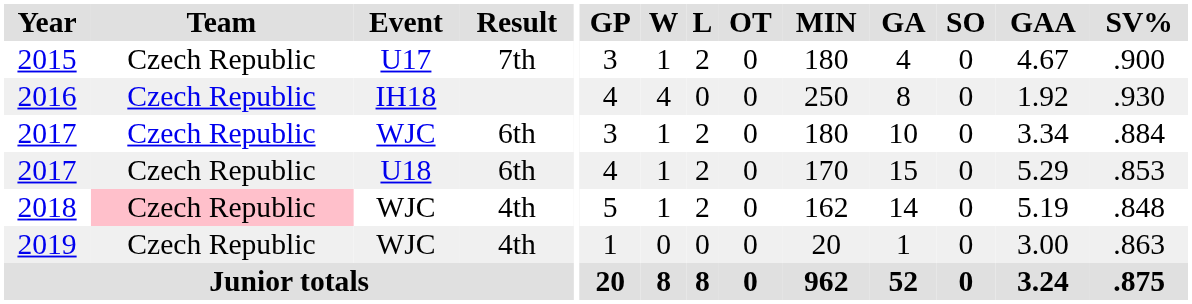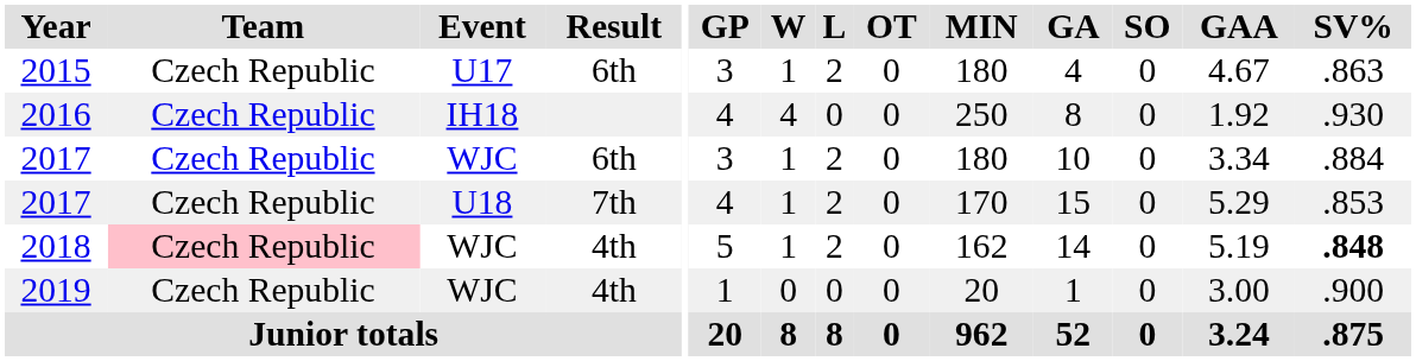 <table border="0" cellpadding="1" cellspacing="0" ID="Table3" style="text-align:center; width:40em">
 <tr ALIGN="center" bgcolor="#e0e0e0">
 <th>Year</th>
 <th>Team</th>
 <th>Event</th>
 <th>Result</th>
 <th rowspan="99" bgcolor="#ffffff"></th>
 <th>GP</th>
 <th>W</th>
 <th>L</th>
 <th>OT</th>
 <th>MIN</th>
 <th>GA</th>
 <th>SO</th>
 <th>GAA</th>
 <th>SV%</th>
 </tr>
 <tr>
 <td><a href='#'>2015</a></td>
 <td>Czech Republic</td>
 <td><a href='#'>U17</a></td>
-<td>7th</td>
+<td>6th</td>
 <td>3</td>
 <td>1</td>
 <td>2</td>
 <td>0</td>
 <td>180</td>
 <td>4</td>
 <td>0</td>
 <td>4.67</td>
-<td>.900</td>
+<td>.863</td>
 </tr>
 <tr bgcolor="#f0f0f0">
 <td><a href='#'>2016</a></td>
 <td><a href='#'>Czech Republic</a></td>
 <td><a href='#'>IH18</a></td>
 <td></td>
 <td>4</td>
 <td>4</td>
 <td>0</td>
 <td>0</td>
 <td>250</td>
 <td>8</td>
 <td>0</td>
 <td>1.92</td>
 <td>.930</td>
 </tr>
 <tr ALIGN="center">
 <td><a href='#'>2017</a></td>
 <td><a href='#'>Czech Republic</a></td>
 <td><a href='#'>WJC</a></td>
 <td>6th</td>
 <td>3</td>
 <td>1</td>
 <td>2</td>
 <td>0</td>
 <td>180</td>
 <td>10</td>
 <td>0</td>
 <td>3.34</td>
 <td>.884</td>
 </tr>
 <tr ALIGN="center" bgcolor="#f0f0f0">
 <td><a href='#'>2017</a></td>
 <td>Czech Republic</td>
 <td><a href='#'>U18</a></td>
-<td>6th</td>
+<td>7th</td>
 <td>4</td>
 <td>1</td>
 <td>2</td>
 <td>0</td>
 <td>170</td>
 <td>15</td>
 <td>0</td>
 <td>5.29</td>
 <td>.853</td>
 </tr>
 <tr ALIGN="center">
 <td><a href='#'>2018</a></td>
 <td style="background: pink;">Czech Republic</td>
 <td>WJC</td>
 <td>4th</td>
 <td>5</td>
 <td>1</td>
 <td>2</td>
 <td>0</td>
 <td>162</td>
 <td>14</td>
 <td>0</td>
 <td>5.19</td>
-<td>.848</td>
+<td><strong>.848</strong></td>
 </tr>
 <tr ALIGN="center"  bgcolor="#f0f0f0">
 <td><a href='#'>2019</a></td>
 <td>Czech Republic</td>
 <td>WJC</td>
 <td>4th</td>
 <td>1</td>
 <td>0</td>
 <td>0</td>
 <td>0</td>
 <td>20</td>
 <td>1</td>
 <td>0</td>
 <td>3.00</td>
-<td>.863</td>
+<td>.900</td>
 </tr>
 <tr ALIGN="center" bgcolor="#e0e0e0">
 <th colspan=4>Junior totals</th>
 <th>20</th>
 <th>8</th>
 <th>8</th>
 <th>0</th>
 <th>962</th>
 <th>52</th>
 <th>0</th>
 <th>3.24</th>
 <th>.875</th>
 </tr>
 </table>
